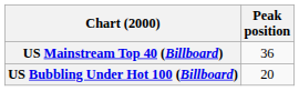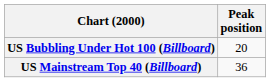 <table class="wikitable sortable plainrowheaders" style="text-align:center">
 <tr>
 <th scope="col">Chart (2000)</th>
 <th scope="col">Peak<br>position</th>
 </tr>
 <tr>
+<th scope="row">US <a href='#'>Bubbling Under Hot 100</a> (<em><a href='#'>Billboard</a></em>)</th>
+<td>20</td>
+</tr>
+<tr>
 <th scope="row">US <a href='#'>Mainstream Top 40</a> (<em><a href='#'>Billboard</a></em>)</th>
 <td>36</td>
 </tr>
-<tr>
-<th scope="row">US <a href='#'>Bubbling Under Hot 100</a> (<em><a href='#'>Billboard</a></em>)</th>
-<td>20</td>
-</tr>
 </table>
